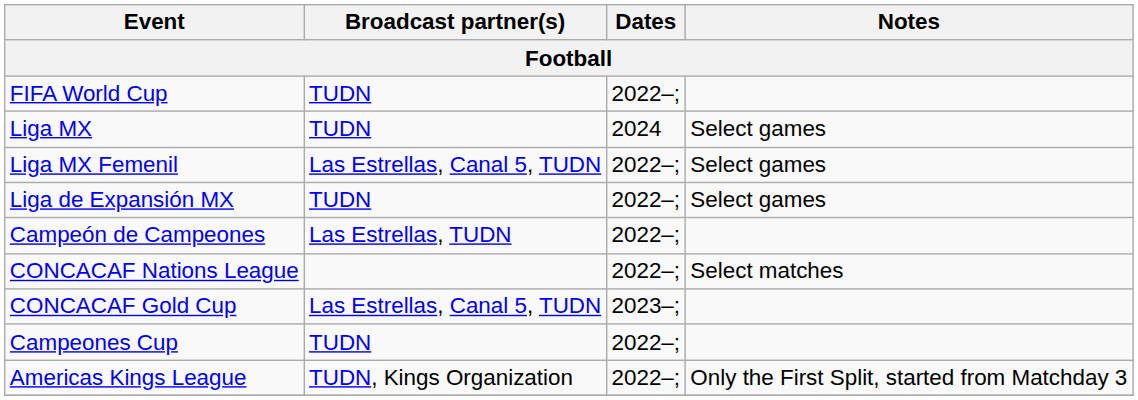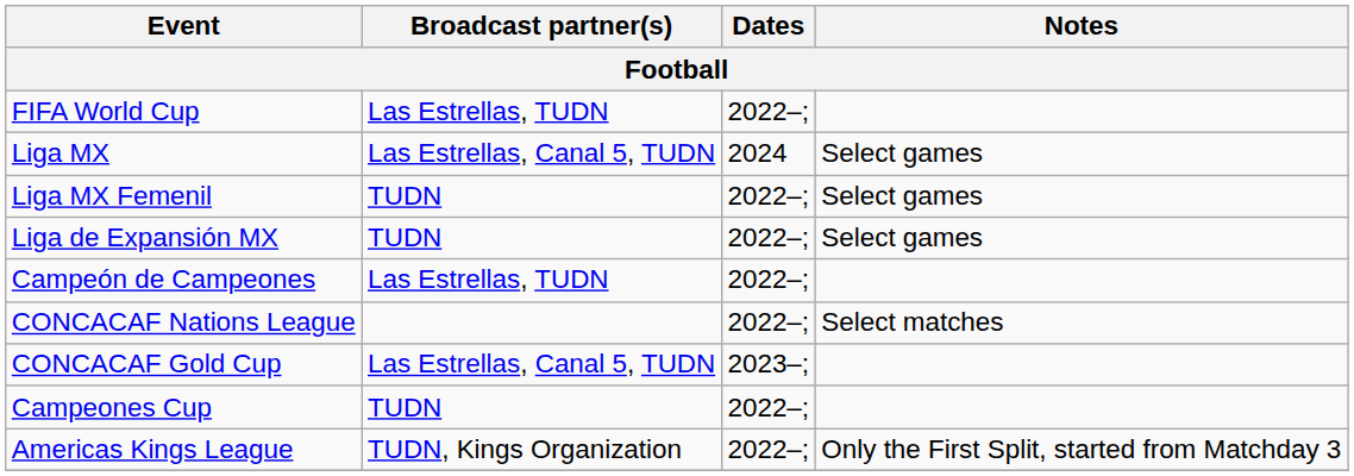 <table class="wikitable">
 <tr>
 <th>Event</th>
 <th>Broadcast partner(s)</th>
 <th>Dates</th>
 <th>Notes</th>
 </tr>
 <tr>
 <th colspan="5">Football</th>
 </tr>
 <tr>
 <td><a href='#'>FIFA World Cup</a></td>
-<td><a href='#'>TUDN</a></td>
+<td><a href='#'>Las Estrellas</a>, <a href='#'>TUDN</a></td>
 <td>2022–;</td>
 <td></td>
 </tr>
 <tr>
 <td><a href='#'>Liga MX</a></td>
-<td><a href='#'>TUDN</a></td>
+<td><a href='#'>Las Estrellas</a>, <a href='#'>Canal 5</a>, <a href='#'>TUDN</a></td>
 <td>2024</td>
 <td>Select games</td>
 </tr>
 <tr>
 <td><a href='#'>Liga MX Femenil</a></td>
-<td><a href='#'>Las Estrellas</a>, <a href='#'>Canal 5</a>, <a href='#'>TUDN</a></td>
+<td><a href='#'>TUDN</a></td>
 <td>2022–;</td>
 <td>Select games</td>
 </tr>
 <tr>
 <td><a href='#'>Liga de Expansión MX</a></td>
 <td><a href='#'>TUDN</a></td>
 <td>2022–;</td>
 <td>Select games</td>
 </tr>
 <tr>
 <td><a href='#'>Campeón de Campeones</a></td>
 <td><a href='#'>Las Estrellas</a>, <a href='#'>TUDN</a></td>
 <td>2022–;</td>
 <td></td>
 </tr>
 <tr>
 <td><a href='#'>CONCACAF Nations League</a></td>
 <td></td>
 <td>2022–;</td>
 <td>Select matches</td>
 </tr>
 <tr>
 <td><a href='#'>CONCACAF Gold Cup</a></td>
 <td><a href='#'>Las Estrellas</a>, <a href='#'>Canal 5</a>, <a href='#'>TUDN</a></td>
 <td>2023–;</td>
 <td></td>
 </tr>
 <tr>
 <td><a href='#'>Campeones Cup</a></td>
 <td><a href='#'>TUDN</a></td>
 <td>2022–;</td>
 <td></td>
 </tr>
 <tr>
 <td><a href='#'>Americas Kings League</a></td>
 <td><a href='#'>TUDN</a>, Kings Organization</td>
 <td>2022–;</td>
 <td>Only the First Split, started from Matchday 3</td>
 </tr>
 <tr>
 </tr>
 </table>
